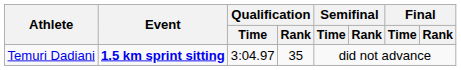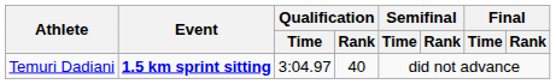 <table class="wikitable" style="font-size:90%">
 <tr>
 <th rowspan="2">Athlete</th>
 <th rowspan="2">Event</th>
 <th colspan="2">Qualification</th>
 <th colspan="2">Semifinal</th>
 <th colspan="2">Final</th>
 </tr>
 <tr style="font-size:95%">
 <th>Time</th>
 <th>Rank</th>
 <th>Time</th>
 <th>Rank</th>
 <th>Time</th>
 <th>Rank</th>
 </tr>
 <tr align=center>
 <td align=left><a href='#'>Temuri Dadiani</a></td>
 <td align=left><strong><a href='#'>1.5 km sprint sitting</a></strong></td>
 <td>3:04.97</td>
-<td>35</td>
+<td>40</td>
 <td colspan=4>did not advance</td>
 </tr>
 </table>
